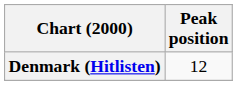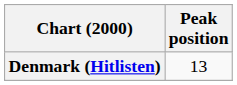 <table class="wikitable sortable plainrowheaders" style="text-align:center">
 <tr>
 <th scope="col">Chart (2000)</th>
 <th scope="col">Peak<br>position</th>
 </tr>
 <tr>
 <th scope="row">Denmark (<a href='#'>Hitlisten</a>)</th>
-<td>12</td>
+<td>13</td>
 </tr>
 <tr>
 </tr>
 <tr>
 </tr>
 <tr>
 </tr>
 <tr>
 </tr>
 <tr>
 </tr>
 </table>
